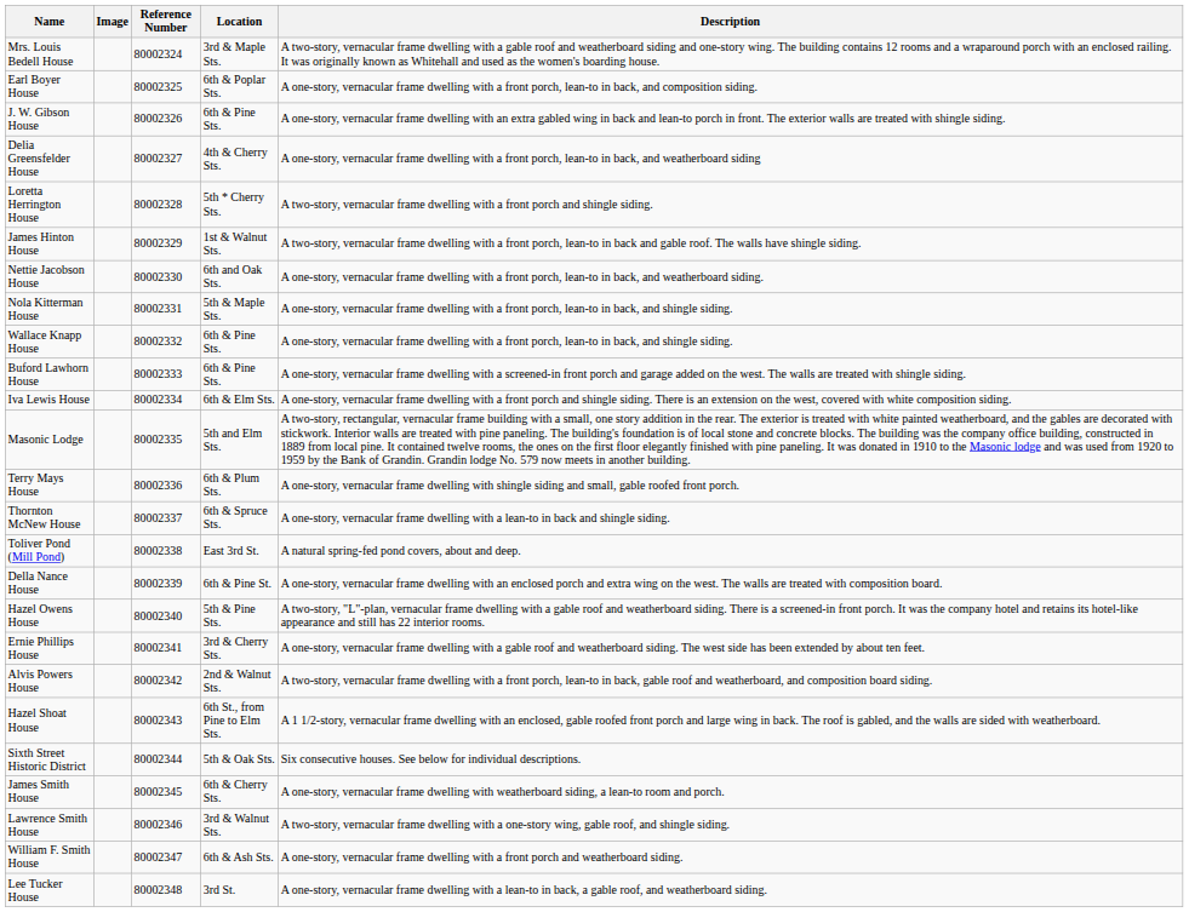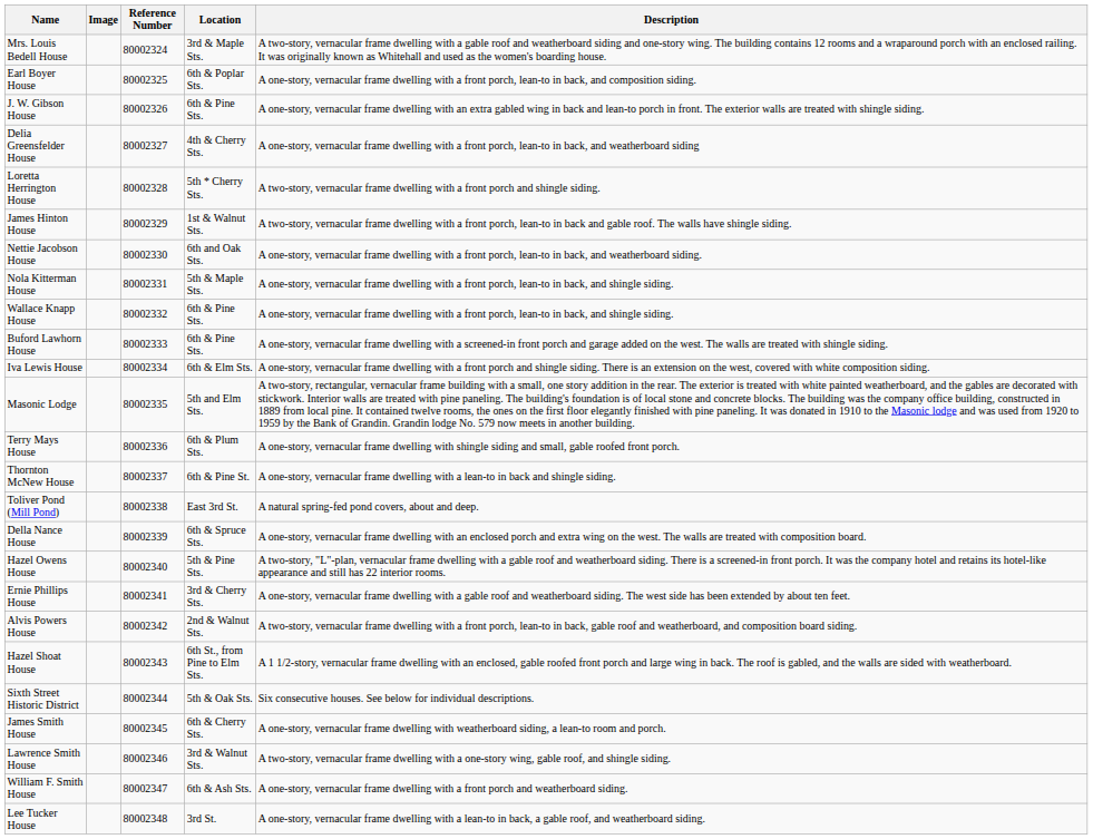 <table class="wikitable">
 <tr>
 <th>Name</th>
 <th>Image</th>
 <th>Reference Number</th>
 <th>Location</th>
 <th>Description</th>
 </tr>
 <tr>
 <td>Mrs. Louis Bedell House</td>
 <td></td>
 <td>80002324</td>
 <td>3rd & Maple Sts.<br></td>
 <td>A two-story, vernacular frame dwelling with a gable roof and weatherboard siding and one-story wing. The building contains 12 rooms and a wraparound porch with an enclosed railing.  It was originally known as Whitehall and used as the women's boarding house.</td>
 </tr>
 <tr>
 <td>Earl Boyer House</td>
 <td></td>
 <td>80002325</td>
 <td>6th & Poplar Sts. <br></td>
 <td>A one-story, vernacular frame dwelling with a front porch, lean-to in back, and composition siding.</td>
 </tr>
 <tr>
 <td>J. W. Gibson House</td>
 <td></td>
 <td>80002326</td>
 <td>6th & Pine Sts. <br></td>
 <td>A one-story, vernacular frame dwelling with an extra gabled wing in back and lean-to porch in front. The exterior walls are treated with shingle siding.</td>
 </tr>
 <tr>
 <td>Delia Greensfelder House</td>
 <td></td>
 <td>80002327</td>
 <td>4th & Cherry Sts. <br></td>
 <td>A one-story, vernacular frame dwelling with a front porch, lean-to in back, and weatherboard siding</td>
 </tr>
 <tr>
 <td>Loretta Herrington House</td>
 <td></td>
 <td>80002328</td>
 <td>5th * Cherry Sts. <br></td>
 <td>A two-story, vernacular frame dwelling with a front porch and shingle siding.</td>
 </tr>
 <tr>
 <td>James Hinton House</td>
 <td></td>
 <td>80002329</td>
 <td>1st & Walnut Sts. <br></td>
 <td>A two-story, vernacular frame dwelling with a front porch, lean-to in back and gable roof. The walls have shingle siding.</td>
 </tr>
 <tr>
 <td>Nettie Jacobson House</td>
 <td></td>
 <td>80002330</td>
 <td>6th and Oak Sts. <br></td>
 <td>A one-story, vernacular frame dwelling with a front porch, lean-to in back, and weatherboard siding.</td>
 </tr>
 <tr>
 <td>Nola Kitterman House</td>
 <td></td>
 <td>80002331</td>
 <td>5th & Maple Sts. <br></td>
 <td>A one-story, vernacular frame dwelling with a front porch, lean-to in back, and shingle siding.</td>
 </tr>
 <tr>
 <td>Wallace Knapp House</td>
 <td></td>
 <td>80002332</td>
 <td>6th & Pine Sts. <br></td>
 <td>A one-story, vernacular frame dwelling with a front porch, lean-to in back, and shingle siding.</td>
 </tr>
 <tr>
 <td>Buford Lawhorn House</td>
 <td></td>
 <td>80002333</td>
 <td>6th & Pine Sts. <br></td>
 <td>A one-story, vernacular frame dwelling with a screened-in front porch and garage added on the west. The walls are treated with shingle siding.</td>
 </tr>
 <tr>
 <td>Iva Lewis House</td>
 <td></td>
 <td>80002334</td>
 <td>6th & Elm Sts. <br></td>
 <td>A one-story, vernacular frame dwelling with a front porch and shingle siding. There is an extension on the west, covered with white composition siding.</td>
 </tr>
 <tr>
 <td>Masonic Lodge</td>
 <td></td>
 <td>80002335</td>
 <td>5th and Elm Sts. <br></td>
 <td>A two-story, rectangular, vernacular frame building with a small, one story addition in the rear. The exterior is treated with white painted weatherboard, and the gables are decorated with stickwork. Interior walls are treated with pine paneling. The building's foundation is of local stone and concrete blocks. The building was the company office building, constructed in 1889 from local pine. It contained twelve rooms, the ones on the first floor elegantly finished with pine paneling. It was donated in 1910 to the <a href='#'>Masonic lodge</a> and was used from 1920 to 1959 by the Bank of Grandin. Grandin lodge No. 579 now meets in another building.</td>
 </tr>
 <tr>
 <td>Terry Mays House</td>
 <td></td>
 <td>80002336</td>
 <td>6th & Plum Sts. <br></td>
 <td>A one-story, vernacular frame dwelling with shingle siding and small, gable roofed front porch.</td>
 </tr>
 <tr>
 <td>Thornton McNew House</td>
 <td></td>
 <td>80002337</td>
-<td>6th & Spruce Sts. <br></td>
+<td>6th & Pine St. <br></td>
 <td>A one-story, vernacular frame dwelling with a lean-to in back and shingle siding.</td>
 </tr>
 <tr>
 <td>Toliver Pond<br>(<a href='#'>Mill Pond</a>)</td>
 <td></td>
 <td>80002338</td>
 <td>East 3rd St.<br></td>
 <td>A natural spring-fed pond covers, about  and  deep.</td>
 </tr>
 <tr>
 <td>Della Nance House</td>
 <td></td>
 <td>80002339</td>
-<td>6th & Pine St. <br></td>
+<td>6th & Spruce Sts. <br></td>
 <td>A one-story, vernacular frame dwelling with an enclosed porch and extra wing on the west. The walls are treated with composition board.</td>
 </tr>
 <tr>
 <td>Hazel Owens House</td>
 <td></td>
 <td>80002340</td>
 <td>5th & Pine Sts.<br></td>
 <td>A two-story, "L"-plan, vernacular frame dwelling with a gable roof and weatherboard siding. There is a screened-in front porch. It was the company hotel and retains its hotel-like appearance and still has 22 interior rooms.</td>
 </tr>
 <tr>
 <td>Ernie Phillips House</td>
 <td></td>
 <td>80002341</td>
 <td>3rd & Cherry Sts. <br></td>
 <td>A one-story, vernacular frame dwelling with a gable roof and weatherboard siding. The west side has been extended by about ten feet.</td>
 </tr>
 <tr>
 <td>Alvis Powers House</td>
 <td></td>
 <td>80002342</td>
 <td>2nd & Walnut Sts. <br></td>
 <td>A two-story, vernacular frame dwelling with a front porch, lean-to in back, gable roof and weatherboard, and composition board siding.</td>
 </tr>
 <tr>
 <td>Hazel Shoat House</td>
 <td></td>
 <td>80002343</td>
 <td>6th St., from Pine to Elm Sts. <br></td>
 <td>A 1 1/2-story, vernacular frame dwelling with an enclosed, gable roofed front porch and large wing in back. The roof is gabled, and the walls are sided with weatherboard.</td>
 </tr>
 <tr>
 <td>Sixth Street Historic District</td>
 <td></td>
 <td>80002344</td>
 <td>5th & Oak Sts. <br></td>
 <td>Six consecutive houses. See below for individual descriptions.</td>
 </tr>
 <tr>
 <td>James Smith House</td>
 <td></td>
 <td>80002345</td>
 <td>6th & Cherry Sts. <br></td>
 <td>A one-story, vernacular frame dwelling with weatherboard siding, a lean-to room and porch.</td>
 </tr>
 <tr>
 <td>Lawrence Smith House</td>
 <td></td>
 <td>80002346</td>
 <td>3rd & Walnut Sts. <br></td>
 <td>A two-story, vernacular frame dwelling with a one-story wing, gable roof, and shingle siding.</td>
 </tr>
 <tr>
 <td>William F. Smith House</td>
 <td></td>
 <td>80002347</td>
 <td>6th & Ash Sts. <br></td>
 <td>A one-story, vernacular frame dwelling with a front porch and weatherboard siding.</td>
 </tr>
 <tr>
 <td>Lee Tucker House</td>
 <td></td>
 <td>80002348</td>
 <td>3rd St. <br></td>
 <td>A one-story, vernacular frame dwelling with a lean-to in back, a gable roof, and weatherboard siding.</td>
 </tr>
 </table>
